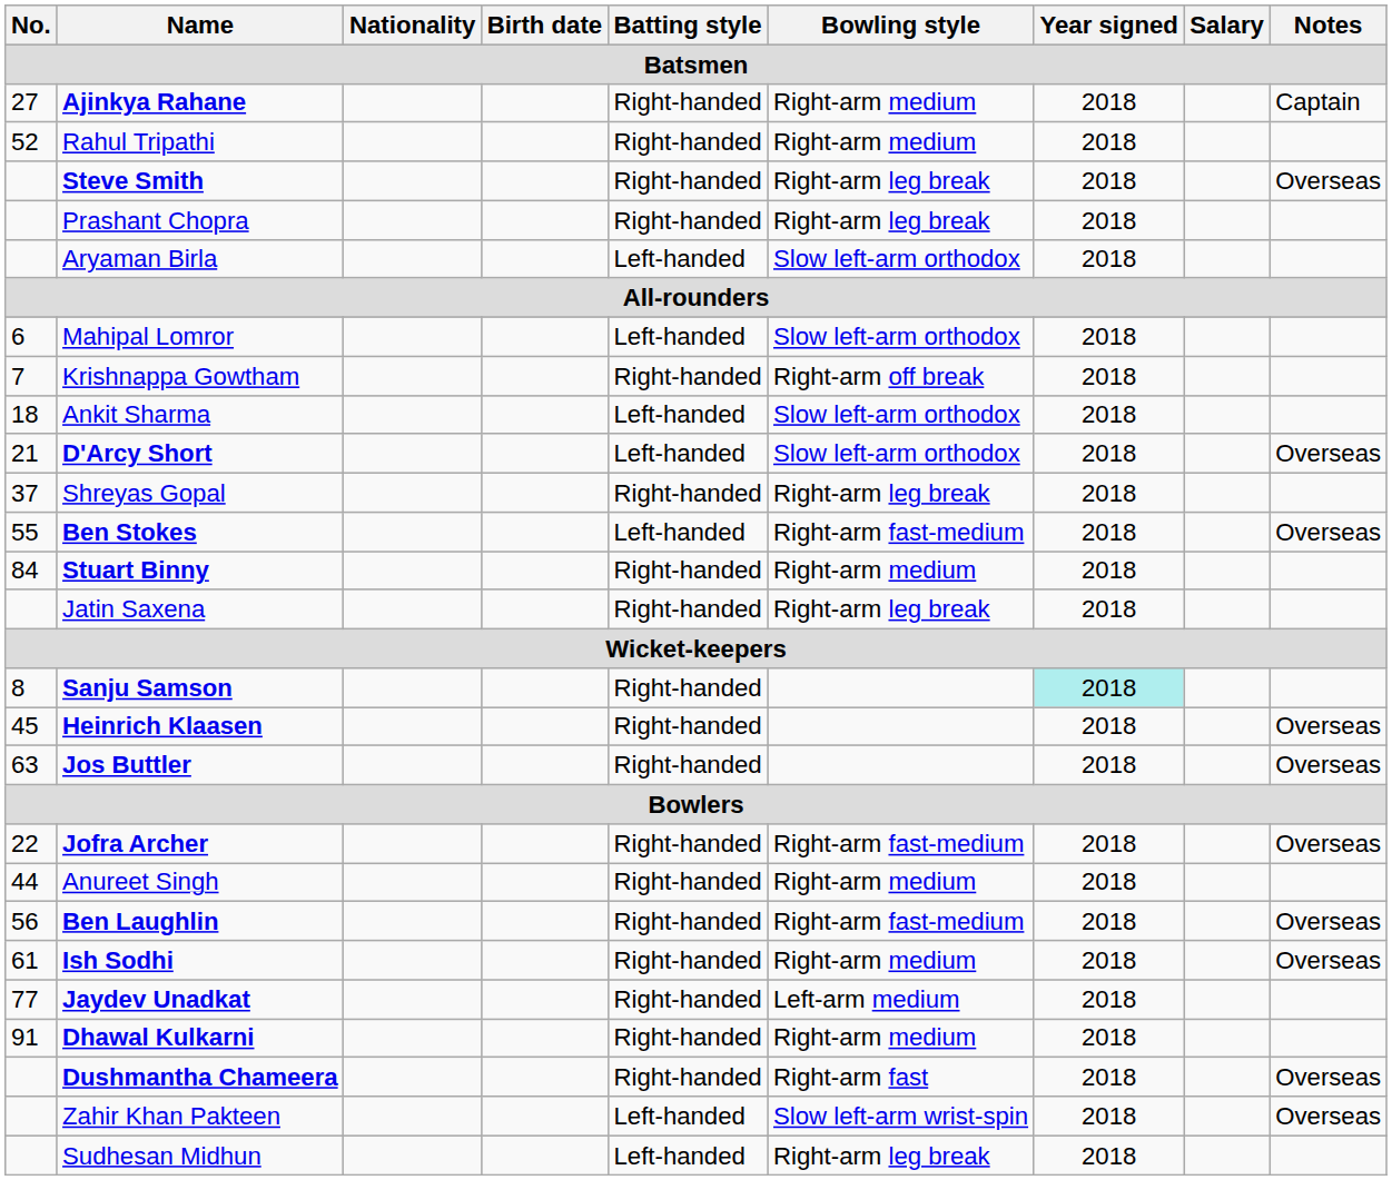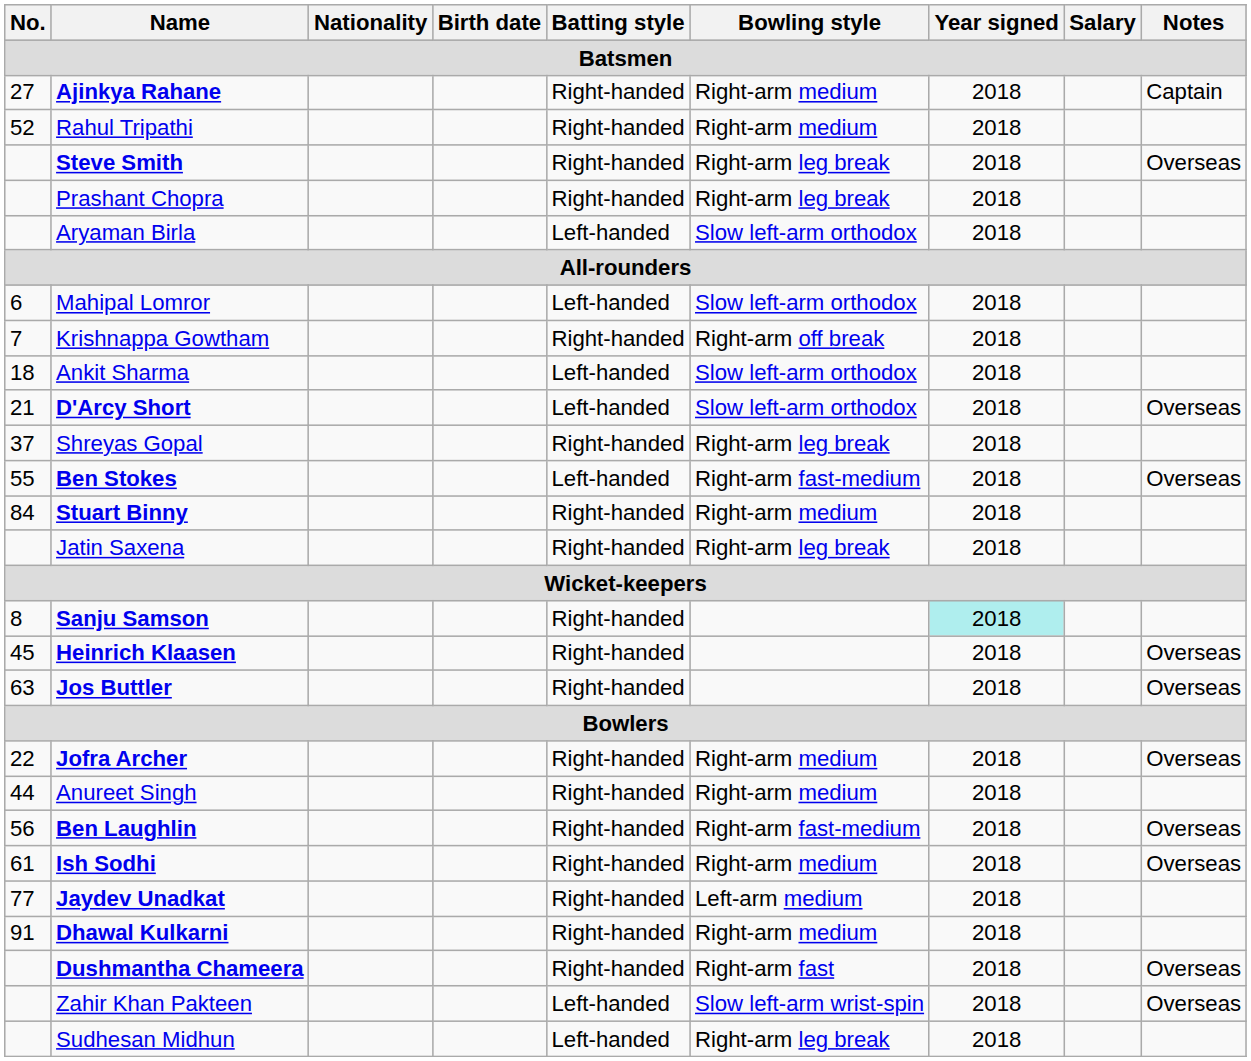 <table class="wikitable"  style="font-size:90%;">
 <tr>
 <th>No.</th>
 <th>Name</th>
 <th>Nationality</th>
 <th>Birth date</th>
 <th>Batting style</th>
 <th>Bowling style</th>
 <th>Year signed</th>
 <th>Salary</th>
 <th>Notes</th>
 </tr>
 <tr>
 <th colspan="9"  style="background:#dcdcdc; text-align:center;">Batsmen</th>
 </tr>
 <tr>
 <td>27</td>
 <td><strong><a href='#'>Ajinkya Rahane</a></strong></td>
 <td></td>
 <td></td>
 <td>Right-handed</td>
 <td>Right-arm <a href='#'>medium</a></td>
 <td style="text-align:center;">2018</td>
 <td style="text-align:right;"></td>
 <td>Captain</td>
 </tr>
 <tr>
 <td>52</td>
 <td><a href='#'>Rahul Tripathi</a></td>
 <td></td>
 <td></td>
 <td>Right-handed</td>
 <td>Right-arm <a href='#'>medium</a></td>
 <td style="text-align:center;">2018</td>
 <td style="text-align:right;"></td>
 <td></td>
 </tr>
 <tr>
 <td></td>
 <td><strong><a href='#'>Steve Smith</a></strong></td>
 <td></td>
 <td></td>
 <td>Right-handed</td>
 <td>Right-arm <a href='#'>leg break</a></td>
 <td style="text-align:center;">2018</td>
 <td style="text-align:right;"></td>
 <td>Overseas</td>
 </tr>
 <tr>
 <td></td>
 <td><a href='#'>Prashant Chopra</a></td>
 <td></td>
 <td></td>
 <td>Right-handed</td>
 <td>Right-arm <a href='#'>leg break</a></td>
 <td style="text-align:center;">2018</td>
 <td style="text-align:right;"></td>
 <td></td>
 </tr>
 <tr>
 <td></td>
 <td><a href='#'>Aryaman Birla</a></td>
 <td></td>
 <td></td>
 <td>Left-handed</td>
 <td><a href='#'>Slow left-arm orthodox</a></td>
 <td style="text-align:center;">2018</td>
 <td style="text-align:right;"></td>
 <td></td>
 </tr>
 <tr>
 <th colspan="9"  style="background:#dcdcdc; text-align:center;">All-rounders</th>
 </tr>
 <tr>
 <td>6</td>
 <td><a href='#'>Mahipal Lomror</a></td>
 <td></td>
 <td></td>
 <td>Left-handed</td>
 <td><a href='#'>Slow left-arm orthodox</a></td>
 <td style="text-align:center;">2018</td>
 <td style="text-align:right;"></td>
 <td></td>
 </tr>
 <tr>
 <td>7</td>
 <td><a href='#'>Krishnappa Gowtham</a></td>
 <td></td>
 <td></td>
 <td>Right-handed</td>
 <td>Right-arm <a href='#'>off break</a></td>
 <td style="text-align:center;">2018</td>
 <td style="text-align:right;"></td>
 <td></td>
 </tr>
 <tr>
 <td>18</td>
 <td><a href='#'>Ankit Sharma</a></td>
 <td></td>
 <td></td>
 <td>Left-handed</td>
 <td><a href='#'>Slow left-arm orthodox</a></td>
 <td style="text-align:center;">2018</td>
 <td style="text-align:right;"></td>
 <td></td>
 </tr>
 <tr>
 <td>21</td>
 <td><strong><a href='#'>D'Arcy Short</a></strong></td>
 <td></td>
 <td></td>
 <td>Left-handed</td>
 <td><a href='#'>Slow left-arm orthodox</a></td>
 <td style="text-align:center;">2018</td>
 <td style="text-align:right;"></td>
 <td>Overseas</td>
 </tr>
 <tr>
 <td>37</td>
 <td><a href='#'>Shreyas Gopal</a></td>
 <td></td>
 <td></td>
 <td>Right-handed</td>
 <td>Right-arm <a href='#'>leg break</a></td>
 <td style="text-align:center;">2018</td>
 <td style="text-align:right;"></td>
 <td></td>
 </tr>
 <tr>
 <td>55</td>
 <td><strong><a href='#'>Ben Stokes</a></strong></td>
 <td></td>
 <td></td>
 <td>Left-handed</td>
 <td>Right-arm <a href='#'>fast-medium</a></td>
 <td style="text-align:center;">2018</td>
 <td style="text-align:right;"></td>
 <td>Overseas</td>
 </tr>
 <tr>
 <td>84</td>
 <td><strong><a href='#'>Stuart Binny</a></strong></td>
 <td></td>
 <td></td>
 <td>Right-handed</td>
 <td>Right-arm <a href='#'>medium</a></td>
 <td style="text-align:center;">2018</td>
 <td style="text-align:right;"></td>
 <td></td>
 </tr>
 <tr>
 <td></td>
 <td><a href='#'>Jatin Saxena</a></td>
 <td></td>
 <td></td>
 <td>Right-handed</td>
 <td>Right-arm <a href='#'>leg break</a></td>
 <td style="text-align:center;">2018</td>
 <td style="text-align:right;"></td>
 <td></td>
 </tr>
 <tr>
 <th colspan="9"  style="background:#dcdcdc; text-align:center;">Wicket-keepers</th>
 </tr>
 <tr>
 <td>8</td>
 <td><strong><a href='#'>Sanju Samson</a></strong></td>
 <td></td>
 <td></td>
 <td>Right-handed</td>
 <td></td>
 <td style="background: paleturquoise; text-align:center;">2018</td>
 <td style="text-align:right;"></td>
 <td></td>
 </tr>
 <tr>
 <td>45</td>
 <td><strong><a href='#'>Heinrich Klaasen</a></strong></td>
 <td></td>
 <td></td>
 <td>Right-handed</td>
 <td></td>
 <td style="text-align:center;">2018</td>
 <td style="text-align:right;"></td>
 <td>Overseas</td>
 </tr>
 <tr>
 <td>63</td>
 <td><strong><a href='#'>Jos Buttler</a></strong></td>
 <td></td>
 <td></td>
 <td>Right-handed</td>
 <td></td>
 <td style="text-align:center;">2018</td>
 <td style="text-align:right;"></td>
 <td>Overseas</td>
 </tr>
 <tr>
 <th colspan="9"  style="background:#dcdcdc; text-align:center;">Bowlers</th>
 </tr>
 <tr>
 <td>22</td>
 <td><strong><a href='#'>Jofra Archer</a></strong></td>
 <td></td>
 <td></td>
 <td>Right-handed</td>
-<td>Right-arm <a href='#'>fast-medium</a></td>
+<td>Right-arm <a href='#'>medium</a></td>
 <td style="text-align:center;">2018</td>
 <td style="text-align:right;"></td>
 <td>Overseas</td>
 </tr>
 <tr>
 <td>44</td>
 <td><a href='#'>Anureet Singh</a></td>
 <td></td>
 <td></td>
 <td>Right-handed</td>
 <td>Right-arm <a href='#'>medium</a></td>
 <td style="text-align:center;">2018</td>
 <td style="text-align:right;"></td>
 <td></td>
 </tr>
 <tr>
 <td>56</td>
 <td><strong><a href='#'>Ben Laughlin</a></strong></td>
 <td></td>
 <td></td>
 <td>Right-handed</td>
 <td>Right-arm <a href='#'>fast-medium</a></td>
 <td style="text-align:center;">2018</td>
 <td style="text-align:right;"></td>
 <td>Overseas</td>
 </tr>
 <tr>
 <td>61</td>
 <td><strong><a href='#'>Ish Sodhi</a></strong></td>
 <td></td>
 <td></td>
 <td>Right-handed</td>
 <td>Right-arm <a href='#'>medium</a></td>
 <td style="text-align:center;">2018</td>
 <td style="text-align:right;"></td>
 <td>Overseas</td>
 </tr>
 <tr>
 <td>77</td>
 <td><strong><a href='#'>Jaydev Unadkat</a></strong></td>
 <td></td>
 <td></td>
 <td>Right-handed</td>
 <td>Left-arm <a href='#'>medium</a></td>
 <td style="text-align:center;">2018</td>
 <td style="text-align:right;"></td>
 <td></td>
 </tr>
 <tr>
 <td>91</td>
 <td><strong><a href='#'>Dhawal Kulkarni</a></strong></td>
 <td></td>
 <td></td>
 <td>Right-handed</td>
 <td>Right-arm <a href='#'>medium</a></td>
 <td style="text-align:center;">2018</td>
 <td style="text-align:right;"></td>
 <td></td>
 </tr>
 <tr>
 <td></td>
 <td><strong><a href='#'>Dushmantha Chameera</a></strong></td>
 <td></td>
 <td></td>
 <td>Right-handed</td>
 <td>Right-arm <a href='#'>fast</a></td>
 <td style="text-align:center;">2018</td>
 <td style="text-align:right;"></td>
 <td>Overseas</td>
 </tr>
 <tr>
 <td></td>
 <td><a href='#'>Zahir Khan Pakteen</a></td>
 <td></td>
 <td></td>
 <td>Left-handed</td>
 <td><a href='#'>Slow left-arm wrist-spin</a></td>
 <td style="text-align:center;">2018</td>
 <td style="text-align:right;"></td>
 <td>Overseas</td>
 </tr>
 <tr>
 <td></td>
 <td><a href='#'>Sudhesan Midhun</a></td>
 <td></td>
 <td></td>
 <td>Left-handed</td>
 <td>Right-arm <a href='#'>leg break</a></td>
 <td style="text-align:center;">2018</td>
 <td style="text-align:right;"></td>
 <td></td>
 </tr>
 <tr>
 </tr>
 </table>
